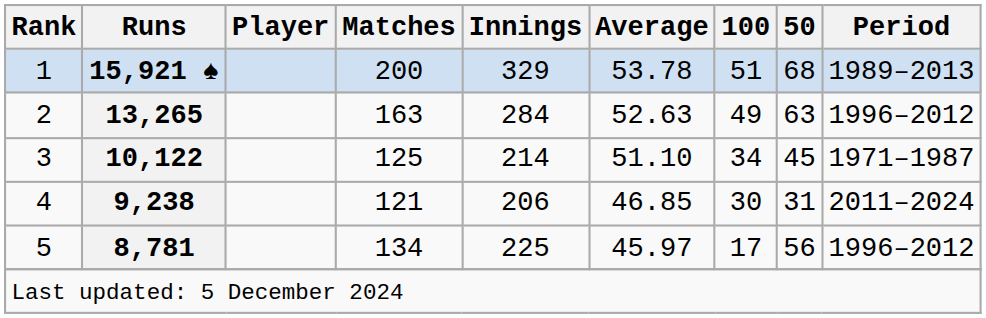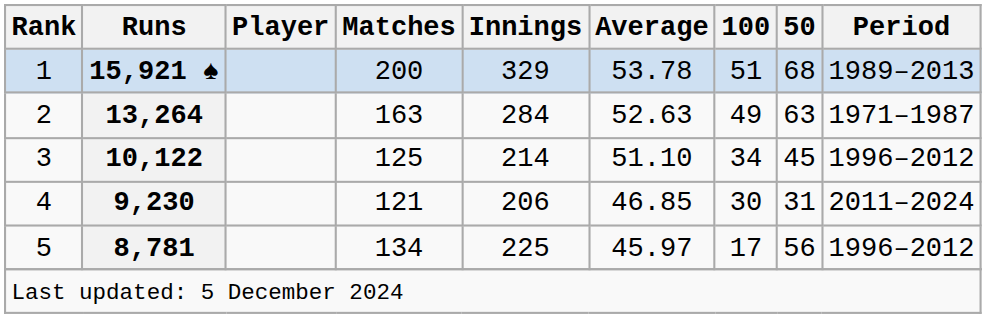 <table class="wikitable sortable">
 <tr>
 <th scope=col>Rank</th>
 <th scope=col>Runs</th>
 <th scope=col>Player</th>
 <th scope=col>Matches</th>
 <th scope=col>Innings</th>
 <th scope=col>Average</th>
 <th scope=col>100</th>
 <th scope=col>50</th>
 <th scope=col>Period</th>
 </tr>
 <tr bgcolor=#cee0f2>
 <td align=center>1</td>
 <th scope=row style="background:#cee0f2; text-align:center;">15,921 ♠</th>
 <td></td>
 <td align=center>200</td>
 <td align=center>329</td>
 <td align=center>53.78</td>
 <td align=center>51</td>
 <td align=center>68</td>
 <td>1989–2013</td>
 </tr>
 <tr>
 <td align=center>2</td>
-<th scope=row style=text-align:center;>13,265</th>
+<th scope=row style=text-align:center;>13,264</th>
 <td></td>
 <td align=center>163</td>
 <td align=center>284</td>
 <td align=center>52.63</td>
 <td align=center>49</td>
 <td align=center>63</td>
-<td>1996–2012</td>
+<td>1971–1987</td>
 </tr>
 <tr>
 <td align=center>3</td>
 <th scope=row style=text-align:center;>10,122</th>
 <td></td>
 <td align=center>125</td>
 <td align=center>214</td>
 <td align=center>51.10</td>
 <td align=center>34</td>
 <td align=center>45</td>
-<td>1971–1987</td>
+<td>1996–2012</td>
 </tr>
 <tr>
 <td align=center>4</td>
-<th scope=row style=text-align:center;>9,238</th>
+<th scope=row style=text-align:center;>9,230</th>
 <td></td>
 <td align=center>121</td>
 <td align=center>206</td>
 <td align=center>46.85</td>
 <td align=center>30</td>
 <td align=center>31</td>
 <td>2011–2024</td>
 </tr>
 <tr>
 <td align=center>5</td>
 <th scope=row style=text-align:center;>8,781</th>
 <td></td>
 <td align=center>134</td>
 <td align=center>225</td>
 <td align=center>45.97</td>
 <td align=center>17</td>
 <td align=center>56</td>
 <td>1996–2012</td>
 </tr>
 <tr>
 </tr>
 <tr class=sortbottom>
 <td colspan=9><small>Last updated: 5 December 2024</small></td>
 </tr>
 </table>
